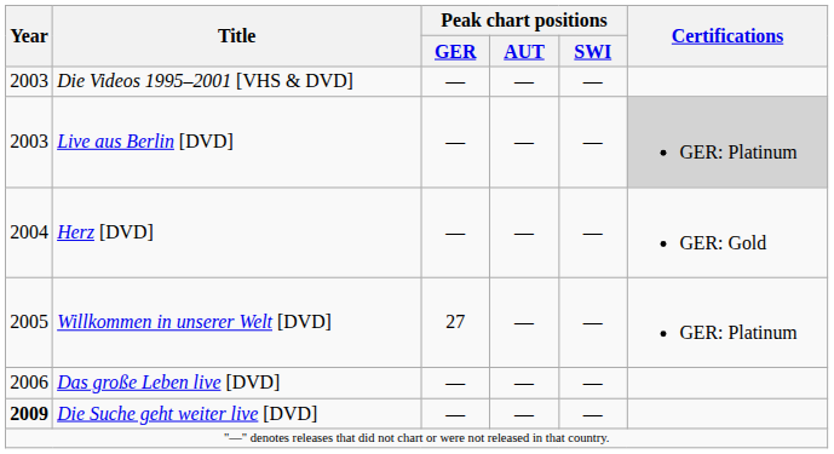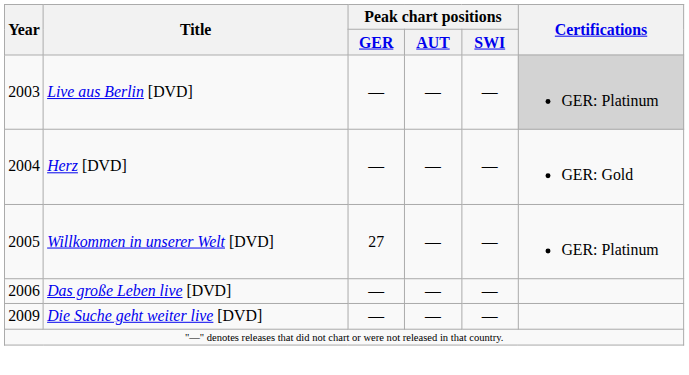 <table class="wikitable">
 <tr>
 <th rowspan="2">Year</th>
 <th width="300" rowspan="2">Title</th>
 <th colspan="3">Peak chart positions</th>
 <th width="160" rowspan="2"><a href='#'>Certifications</a></th>
 </tr>
 <tr>
 <th width="50"><a href='#'>GER</a></th>
 <th width="50"><a href='#'>AUT</a></th>
 <th width="50"><a href='#'>SWI</a></th>
-</tr>
-<tr>
-<td>2003</td>
-<td><em>Die Videos 1995–2001</em> [VHS & DVD]</td>
-<td align="center">—</td>
-<td align="center">—</td>
-<td align="center">—</td>
-<td></td>
 </tr>
 <tr>
 <td>2003</td>
 <td><em><a href='#'>Live aus Berlin</a></em> [DVD]</td>
 <td align="center">—</td>
 <td align="center">—</td>
 <td align="center">—</td>
 <td style="background: lightgrey;"><br><ul><li>GER: Platinum</li></ul></td>
 </tr>
 <tr>
 <td>2004</td>
 <td><em><a href='#'>Herz</a></em> [DVD]</td>
 <td align="center">—</td>
 <td align="center">—</td>
 <td align="center">—</td>
 <td><br><ul><li>GER: Gold</li></ul></td>
 </tr>
 <tr>
 <td>2005</td>
 <td><em><a href='#'>Willkommen in unserer Welt</a></em> [DVD]</td>
 <td align="center">27</td>
 <td align="center">—</td>
 <td align="center">—</td>
 <td><br><ul><li>GER: Platinum</li></ul></td>
 </tr>
 <tr>
 <td>2006</td>
 <td><em><a href='#'>Das große Leben live</a></em> [DVD]</td>
 <td align="center">—</td>
 <td align="center">—</td>
 <td align="center">—</td>
 <td></td>
 </tr>
 <tr>
-<td><strong>2009</strong></td>
+<td>2009</td>
 <td><em><a href='#'>Die Suche geht weiter live</a></em> [DVD]</td>
 <td align="center">—</td>
 <td align="center">—</td>
 <td align="center">—</td>
 <td></td>
 </tr>
 <tr>
 <td colspan="6" style="text-align:center; font-size:8pt;">"—" denotes releases that did not chart or were not released in that country.</td>
 </tr>
 </table>
